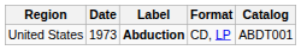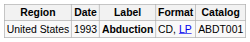 <table class="wikitable">
 <tr>
 <th>Region</th>
 <th>Date</th>
 <th>Label</th>
 <th>Format</th>
 <th>Catalog</th>
 </tr>
 <tr>
 <td>United States</td>
-<td>1973</td>
+<td>1993</td>
 <td><strong>Abduction</strong></td>
 <td>CD, <a href='#'>LP</a></td>
 <td>ABDT001</td>
 </tr>
 </table>
